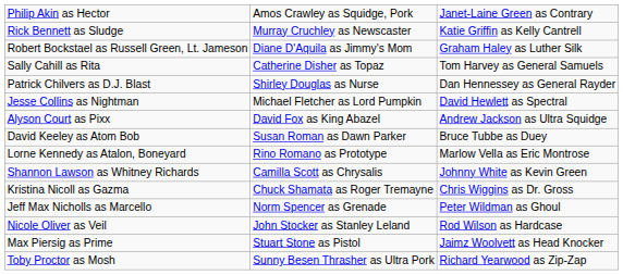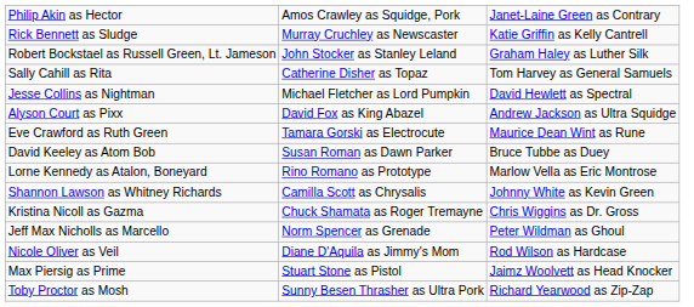 <table class="wikitable">
 <tr>
 <td><a href='#'>Philip Akin</a> as Hector</td>
 <td>Amos Crawley as Squidge, Pork</td>
 <td><a href='#'>Janet-Laine Green</a> as Contrary</td>
 </tr>
 <tr>
 <td><a href='#'>Rick Bennett</a> as Sludge</td>
 <td><a href='#'>Murray Cruchley</a> as Newscaster</td>
 <td><a href='#'>Katie Griffin</a> as Kelly Cantrell</td>
 </tr>
 <tr>
 <td>Robert Bockstael as Russell Green, Lt. Jameson</td>
-<td><a href='#'>Diane D'Aquila</a> as Jimmy's Mom</td>
+<td><a href='#'>John Stocker</a> as Stanley Leland</td>
 <td><a href='#'>Graham Haley</a> as Luther Silk</td>
 </tr>
 <tr>
 <td>Sally Cahill as Rita</td>
 <td><a href='#'>Catherine Disher</a> as Topaz</td>
 <td>Tom Harvey as General Samuels</td>
-</tr>
-<tr>
-<td>Patrick Chilvers as D.J. Blast</td>
-<td><a href='#'>Shirley Douglas</a> as Nurse</td>
-<td>Dan Hennessey as General Rayder</td>
 </tr>
 <tr>
 <td><a href='#'>Jesse Collins</a> as Nightman</td>
 <td>Michael Fletcher as Lord Pumpkin</td>
 <td><a href='#'>David Hewlett</a> as Spectral</td>
 </tr>
 <tr>
 <td><a href='#'>Alyson Court</a> as Pixx</td>
 <td><a href='#'>David Fox</a> as King Abazel</td>
 <td><a href='#'>Andrew Jackson</a> as Ultra Squidge</td>
+</tr>
+<tr>
+<td>Eve Crawford as Ruth Green</td>
+<td><a href='#'>Tamara Gorski</a> as Electrocute</td>
+<td><a href='#'>Maurice Dean Wint</a> as Rune</td>
 </tr>
 <tr>
 <td>David Keeley as Atom Bob</td>
 <td><a href='#'>Susan Roman</a> as Dawn Parker</td>
 <td>Bruce Tubbe as Duey</td>
 </tr>
 <tr>
 <td>Lorne Kennedy as Atalon, Boneyard</td>
 <td><a href='#'>Rino Romano</a> as Prototype</td>
 <td>Marlow Vella as Eric Montrose</td>
 </tr>
 <tr>
 <td><a href='#'>Shannon Lawson</a> as Whitney Richards</td>
 <td><a href='#'>Camilla Scott</a> as Chrysalis</td>
 <td><a href='#'>Johnny White</a> as Kevin Green</td>
 </tr>
 <tr>
 <td>Kristina Nicoll as Gazma</td>
 <td><a href='#'>Chuck Shamata</a> as Roger Tremayne</td>
 <td><a href='#'>Chris Wiggins</a> as Dr. Gross</td>
 </tr>
 <tr>
 <td>Jeff Max Nicholls as Marcello</td>
 <td><a href='#'>Norm Spencer</a> as Grenade</td>
 <td><a href='#'>Peter Wildman</a> as Ghoul</td>
 </tr>
 <tr>
 <td><a href='#'>Nicole Oliver</a> as Veil</td>
-<td><a href='#'>John Stocker</a> as Stanley Leland</td>
+<td><a href='#'>Diane D'Aquila</a> as Jimmy's Mom</td>
 <td><a href='#'>Rod Wilson</a> as Hardcase</td>
 </tr>
 <tr>
 <td>Max Piersig as Prime</td>
 <td><a href='#'>Stuart Stone</a> as Pistol</td>
 <td><a href='#'>Jaimz Woolvett</a> as Head Knocker</td>
 </tr>
 <tr>
 <td><a href='#'>Toby Proctor</a> as Mosh</td>
 <td><a href='#'>Sunny Besen Thrasher</a> as Ultra Pork</td>
 <td><a href='#'>Richard Yearwood</a> as Zip-Zap</td>
 </tr>
 </table>
